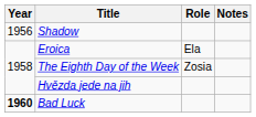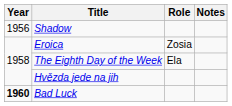 <table class="wikitable sortable">
 <tr>
 <th>Year</th>
 <th>Title</th>
 <th>Role</th>
 <th class="unsortable">Notes</th>
 </tr>
 <tr>
 <td>1956</td>
 <td><em><a href='#'>Shadow</a></em></td>
 <td></td>
 <td></td>
 </tr>
 <tr>
 <td rowspan=3>1958</td>
 <td><em><a href='#'>Eroica</a></em></td>
-<td>Ela</td>
+<td>Zosia</td>
 <td></td>
 </tr>
 <tr>
 <td><em><a href='#'>The Eighth Day of the Week</a></em></td>
-<td>Zosia</td>
+<td>Ela</td>
 <td></td>
 </tr>
 <tr>
 <td><em><a href='#'>Hvězda jede na jih</a></em></td>
 <td></td>
 <td></td>
 </tr>
 <tr>
 <td><strong>1960</strong></td>
 <td><em><a href='#'>Bad Luck</a></em></td>
 <td></td>
 <td></td>
 </tr>
 </table>
